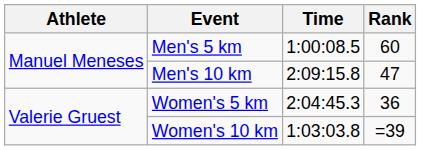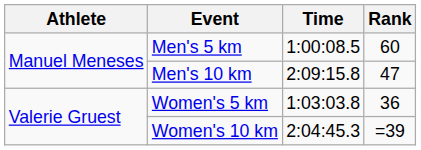 <table class="wikitable" style="font-size:90%;">
 <tr>
 <th>Athlete</th>
 <th>Event</th>
 <th>Time</th>
 <th>Rank</th>
 </tr>
 <tr align=center>
 <td align=left rowspan=2><a href='#'>Manuel Meneses</a></td>
 <td align=left><a href='#'>Men's 5 km</a></td>
 <td>1:00:08.5</td>
 <td>60</td>
 </tr>
 <tr align=center>
 <td align=left><a href='#'>Men's 10 km</a></td>
 <td>2:09:15.8</td>
 <td>47</td>
 </tr>
 <tr align=center>
 <td align=left rowspan=2><a href='#'>Valerie Gruest</a></td>
 <td align=left><a href='#'>Women's 5 km</a></td>
-<td>2:04:45.3</td>
+<td>1:03:03.8</td>
 <td>36</td>
 </tr>
 <tr align=center>
 <td align=left><a href='#'>Women's 10 km</a></td>
-<td>1:03:03.8</td>
+<td>2:04:45.3</td>
 <td>=39</td>
 </tr>
 </table>
